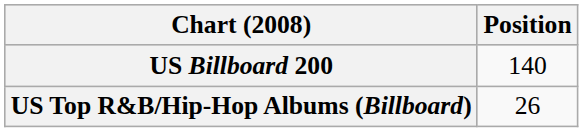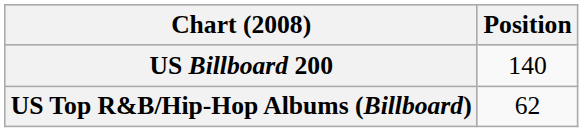 <table class="wikitable sortable plainrowheaders" style="text-align:center;">
 <tr>
 <th scope="col">Chart (2008)</th>
 <th scope="col">Position</th>
 </tr>
 <tr>
 <th scope="row">US <em>Billboard</em> 200</th>
 <td>140</td>
 </tr>
 <tr>
 <th scope="row">US Top R&B/Hip-Hop Albums (<em>Billboard</em>)</th>
-<td>26</td>
+<td>62</td>
 </tr>
 </table>
